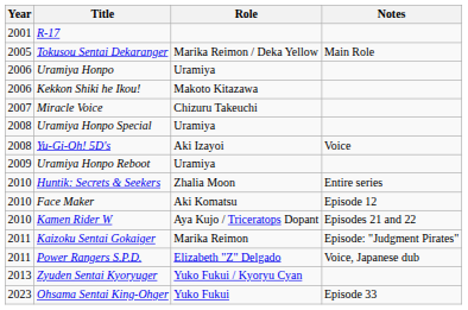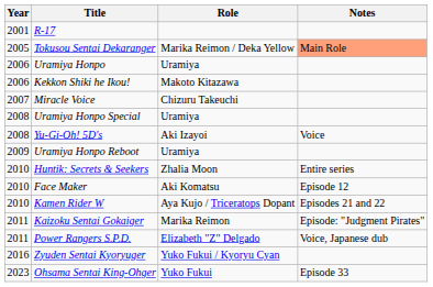 <table class="wikitable sortable">
 <tr>
 <th>Year</th>
 <th>Title</th>
 <th>Role</th>
 <th class="unsortable">Notes</th>
 </tr>
 <tr>
 <td>2001</td>
 <td><em><a href='#'>R-17</a></em></td>
 <td></td>
 <td></td>
 </tr>
 <tr>
 <td>2005</td>
 <td><em><a href='#'>Tokusou Sentai Dekaranger</a></em></td>
 <td>Marika Reimon / Deka Yellow</td>
-<td>Main Role</td>
+<td style="background: lightsalmon;">Main Role</td>
 </tr>
 <tr>
 <td>2006</td>
 <td><em>Uramiya Honpo</em></td>
 <td>Uramiya</td>
 <td></td>
 </tr>
 <tr>
 <td>2006</td>
 <td><em>Kekkon Shiki he Ikou!</em></td>
 <td>Makoto Kitazawa</td>
 <td></td>
 </tr>
 <tr>
 <td>2007</td>
 <td><em>Miracle Voice</em></td>
 <td>Chizuru Takeuchi</td>
 <td></td>
 </tr>
 <tr>
 <td>2008</td>
 <td><em>Uramiya Honpo Special</em></td>
 <td>Uramiya</td>
 <td></td>
 </tr>
 <tr>
 <td>2008</td>
 <td><em><a href='#'>Yu-Gi-Oh! 5D's</a></em></td>
 <td>Aki Izayoi</td>
 <td>Voice</td>
 </tr>
 <tr>
 <td>2009</td>
 <td><em>Uramiya Honpo Reboot</em></td>
 <td>Uramiya</td>
 <td></td>
 </tr>
 <tr>
 <td>2010</td>
 <td><em><a href='#'>Huntik: Secrets & Seekers</a></em></td>
 <td>Zhalia Moon</td>
 <td>Entire series</td>
 </tr>
 <tr>
 <td>2010</td>
 <td><em>Face Maker</em></td>
 <td>Aki Komatsu</td>
 <td>Episode 12</td>
 </tr>
 <tr>
 <td>2010</td>
 <td><em><a href='#'>Kamen Rider W</a></em></td>
 <td>Aya Kujo / <a href='#'>Triceratops</a> Dopant</td>
 <td>Episodes 21 and 22</td>
 </tr>
 <tr>
 <td>2011</td>
 <td><em><a href='#'>Kaizoku Sentai Gokaiger</a></em></td>
 <td>Marika Reimon</td>
 <td>Episode: "Judgment Pirates"</td>
 </tr>
 <tr>
 <td>2011</td>
 <td><em><a href='#'>Power Rangers S.P.D.</a></em></td>
 <td><a href='#'>Elizabeth "Z" Delgado</a></td>
 <td>Voice, Japanese dub</td>
 </tr>
 <tr>
-<td>2013</td>
+<td>2016</td>
 <td><em><a href='#'>Zyuden Sentai Kyoryuger</a></em></td>
 <td><a href='#'>Yuko Fukui / Kyoryu Cyan</a></td>
 <td></td>
 </tr>
 <tr>
 <td>2023</td>
 <td><em><a href='#'>Ohsama Sentai King-Ohger</a></em></td>
 <td><a href='#'>Yuko Fukui</a></td>
 <td>Episode 33</td>
 </tr>
 </table>
